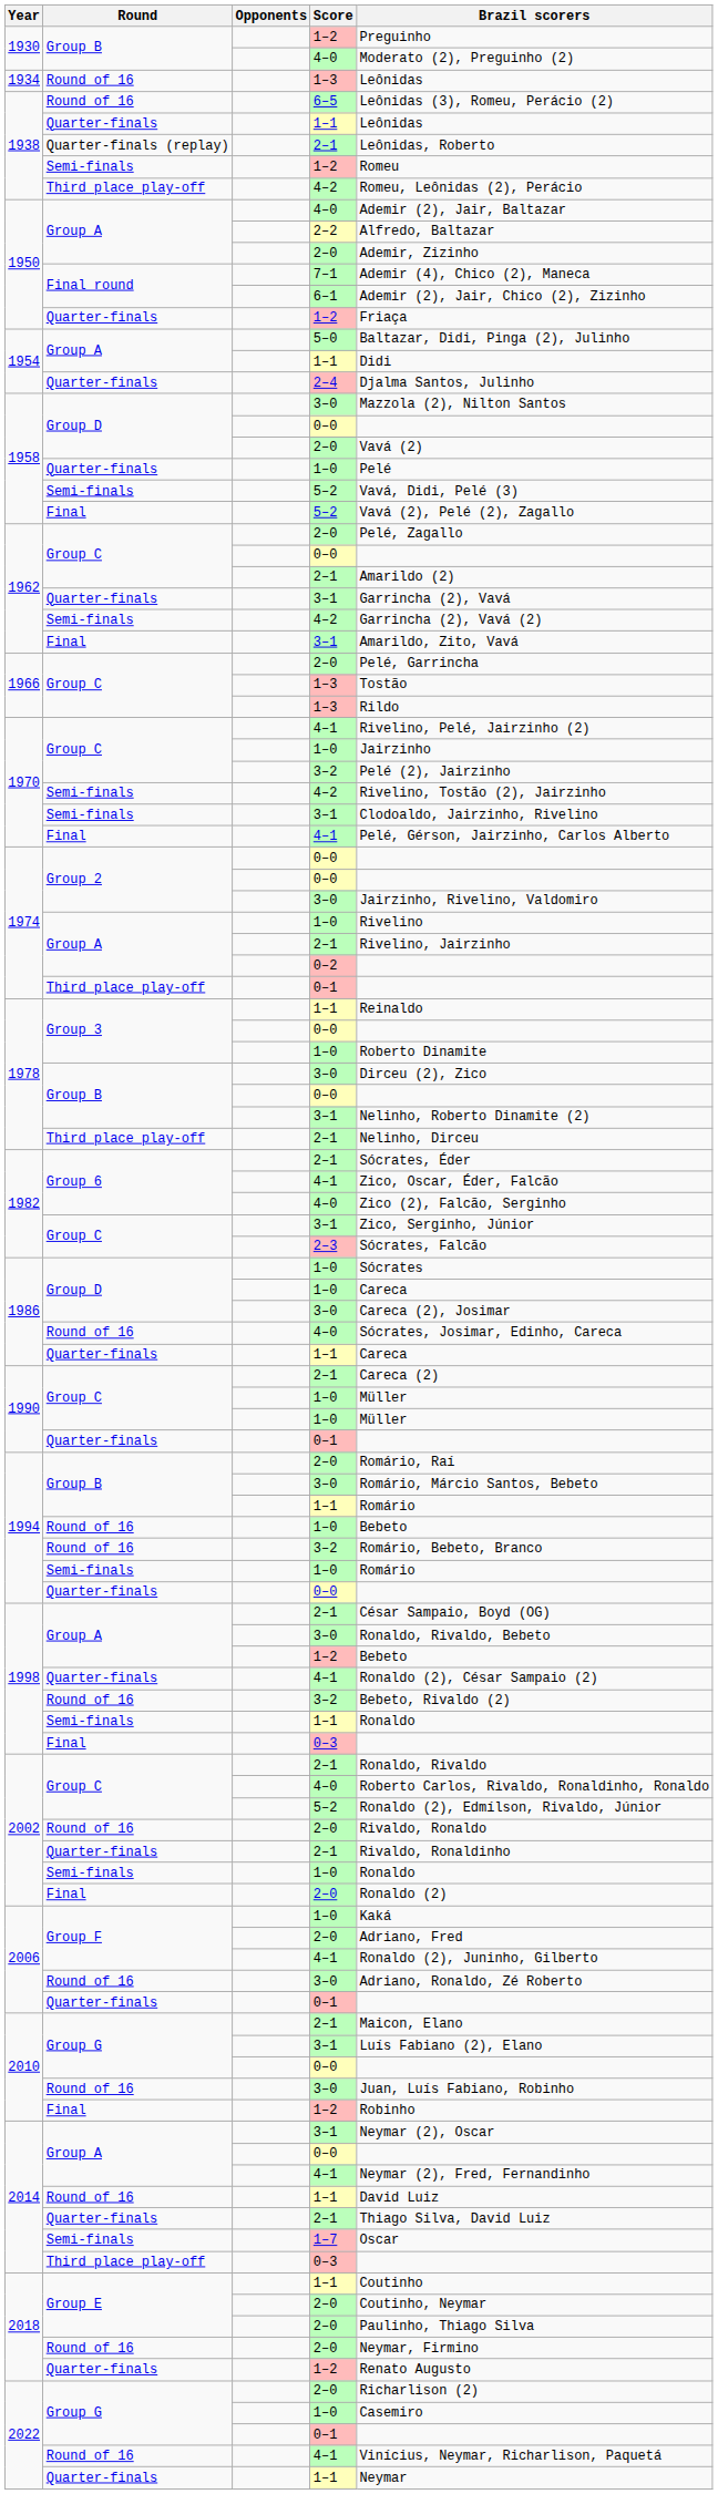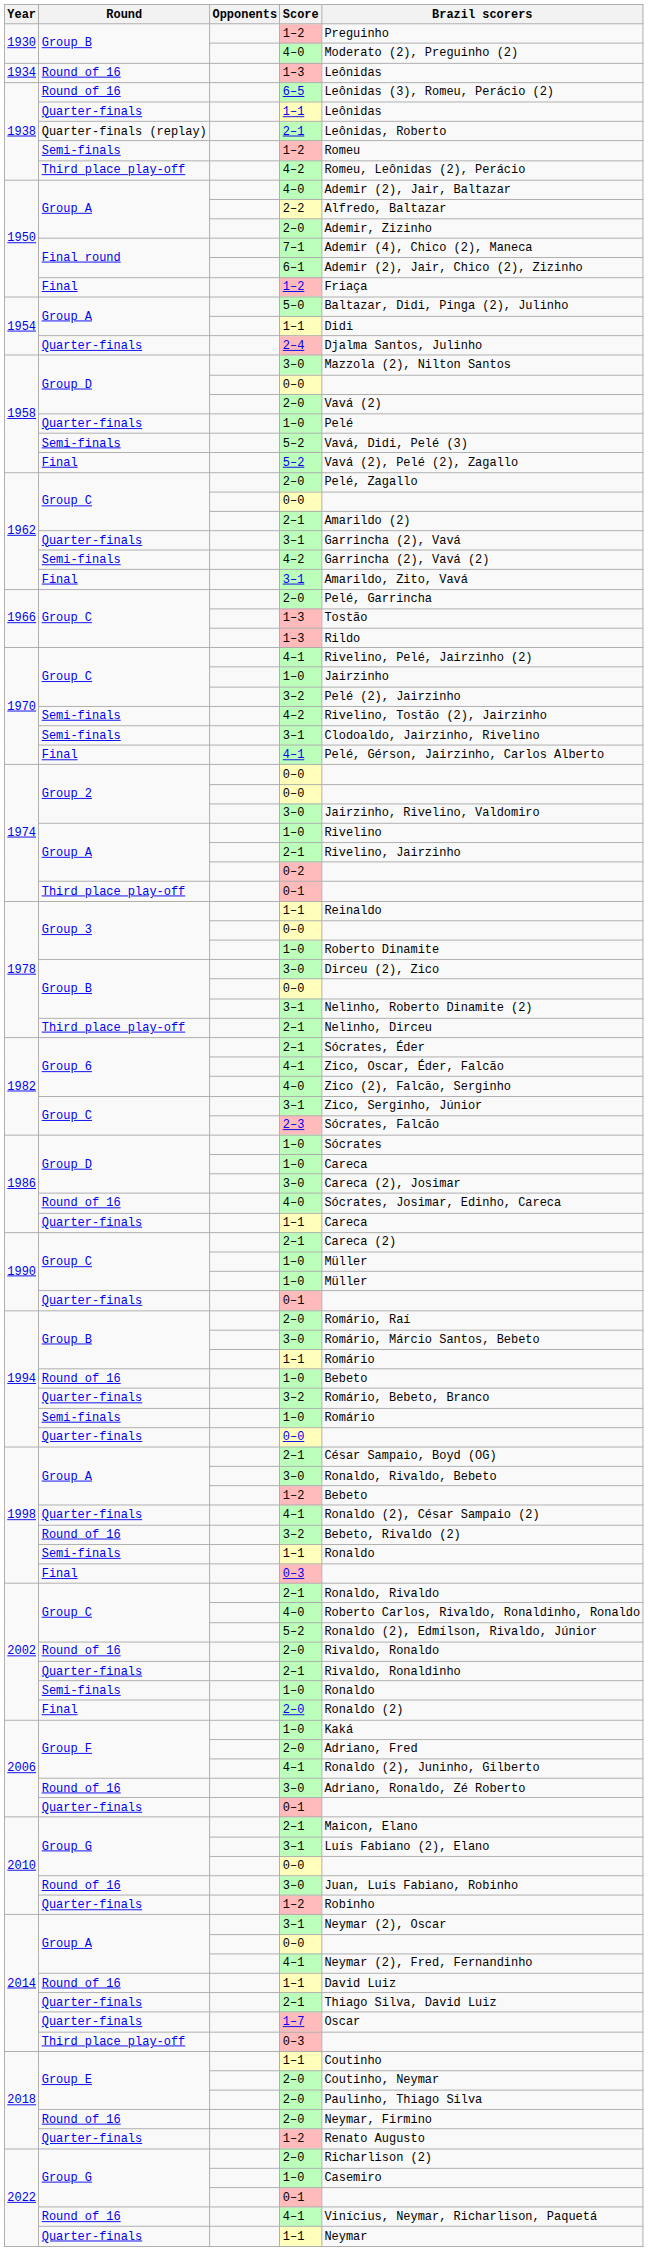 <table class="wikitable sortable" style="text-align:left;">
 <tr>
 <th>Year</th>
 <th>Round</th>
 <th>Opponents</th>
 <th>Score</th>
 <th>Brazil scorers</th>
 </tr>
 <tr>
 <td rowspan="2"> <a href='#'>1930</a></td>
 <td rowspan="2"><a href='#'>Group B</a></td>
 <td></td>
 <td bgcolor="#ffbbbb">1–2</td>
 <td>Preguinho</td>
 </tr>
 <tr>
 <td></td>
 <td bgcolor="#bbffbb">4–0</td>
 <td>Moderato (2), Preguinho (2)</td>
 </tr>
 <tr>
 <td> <a href='#'>1934</a></td>
 <td><a href='#'>Round of 16</a></td>
 <td></td>
 <td bgcolor="#ffbbbb">1–3</td>
 <td>Leônidas</td>
 </tr>
 <tr>
 <td rowspan="5"> <a href='#'>1938</a></td>
 <td><a href='#'>Round of 16</a></td>
 <td></td>
 <td bgcolor="#bbffbb"><a href='#'>6–5</a> </td>
 <td>Leônidas (3), Romeu, Perácio (2)</td>
 </tr>
 <tr>
 <td><a href='#'>Quarter-finals</a></td>
 <td></td>
 <td bgcolor="#ffffbb"><a href='#'>1–1</a> </td>
 <td>Leônidas</td>
 </tr>
 <tr>
 <td>Quarter-finals (replay)</td>
 <td></td>
 <td bgcolor="#bbffbb"><a href='#'>2–1</a></td>
 <td>Leônidas, Roberto</td>
 </tr>
 <tr>
 <td><a href='#'>Semi-finals</a></td>
 <td></td>
 <td bgcolor="#ffbbbb">1–2</td>
 <td>Romeu</td>
 </tr>
 <tr>
 <td><a href='#'>Third place play-off</a></td>
 <td></td>
 <td bgcolor="#bbffbb">4–2</td>
 <td>Romeu, Leônidas (2), Perácio</td>
 </tr>
 <tr>
 <td rowspan="6"> <a href='#'>1950</a></td>
 <td rowspan="3"><a href='#'>Group A</a></td>
 <td></td>
 <td bgcolor="#bbffbb">4–0</td>
 <td>Ademir (2), Jair, Baltazar</td>
 </tr>
 <tr>
 <td></td>
 <td bgcolor="#ffffbb">2–2</td>
 <td>Alfredo, Baltazar</td>
 </tr>
 <tr>
 <td></td>
 <td bgcolor="#bbffbb">2–0</td>
 <td>Ademir, Zizinho</td>
 </tr>
 <tr>
 <td rowspan=2><a href='#'>Final round</a></td>
 <td></td>
 <td bgcolor="#bbffbb">7–1</td>
 <td>Ademir (4), Chico (2), Maneca</td>
 </tr>
 <tr>
 <td></td>
 <td bgcolor="#bbffbb">6–1</td>
 <td>Ademir (2), Jair, Chico (2), Zizinho</td>
 </tr>
 <tr>
-<td><a href='#'>Quarter-finals</a></td>
+<td><a href='#'>Final</a></td>
 <td></td>
 <td bgcolor="#ffbbbb"><a href='#'>1–2</a></td>
 <td>Friaça</td>
 </tr>
 <tr>
 <td rowspan="3"> <a href='#'>1954</a></td>
 <td rowspan="2"><a href='#'>Group A</a></td>
 <td></td>
 <td bgcolor="#bbffbb">5–0</td>
 <td>Baltazar, Didi, Pinga (2), Julinho</td>
 </tr>
 <tr>
 <td></td>
 <td bgcolor="#ffffbb">1–1 </td>
 <td>Didi</td>
 </tr>
 <tr>
 <td><a href='#'>Quarter-finals</a></td>
 <td></td>
 <td bgcolor="#ffbbbb"><a href='#'>2–4</a></td>
 <td>Djalma Santos, Julinho</td>
 </tr>
 <tr>
 <td rowspan="6"> <a href='#'>1958</a></td>
 <td rowspan="3"><a href='#'>Group D</a></td>
 <td></td>
 <td bgcolor="#bbffbb">3–0</td>
 <td>Mazzola (2), Nilton Santos</td>
 </tr>
 <tr>
 <td></td>
 <td bgcolor="#ffffbb">0–0</td>
 <td></td>
 </tr>
 <tr>
 <td></td>
 <td bgcolor="#bbffbb">2–0</td>
 <td>Vavá (2)</td>
 </tr>
 <tr>
 <td><a href='#'>Quarter-finals</a></td>
 <td></td>
 <td bgcolor="#bbffbb">1–0</td>
 <td>Pelé</td>
 </tr>
 <tr>
 <td><a href='#'>Semi-finals</a></td>
 <td></td>
 <td bgcolor="#bbffbb">5–2</td>
 <td>Vavá, Didi, Pelé (3)</td>
 </tr>
 <tr>
 <td><a href='#'>Final</a></td>
 <td></td>
 <td bgcolor="#bbffbb"><a href='#'>5–2</a></td>
 <td>Vavá (2), Pelé (2), Zagallo</td>
 </tr>
 <tr>
 <td rowspan="6"> <a href='#'>1962</a></td>
 <td rowspan="3"><a href='#'>Group C</a></td>
 <td></td>
 <td bgcolor="#bbffbb">2–0</td>
 <td>Pelé, Zagallo</td>
 </tr>
 <tr>
 <td></td>
 <td bgcolor="#ffffbb">0–0</td>
 <td></td>
 </tr>
 <tr>
 <td></td>
 <td bgcolor="#bbffbb">2–1</td>
 <td>Amarildo (2)</td>
 </tr>
 <tr>
 <td><a href='#'>Quarter-finals</a></td>
 <td></td>
 <td bgcolor="#bbffbb">3–1</td>
 <td>Garrincha (2), Vavá</td>
 </tr>
 <tr>
 <td><a href='#'>Semi-finals</a></td>
 <td></td>
 <td bgcolor="#bbffbb">4–2</td>
 <td>Garrincha (2), Vavá (2)</td>
 </tr>
 <tr>
 <td><a href='#'>Final</a></td>
 <td></td>
 <td bgcolor="#bbffbb"><a href='#'>3–1</a></td>
 <td>Amarildo, Zito, Vavá</td>
 </tr>
 <tr>
 <td rowspan="3"> <a href='#'>1966</a></td>
 <td rowspan="3"><a href='#'>Group C</a></td>
 <td></td>
 <td bgcolor="#bbffbb">2–0</td>
 <td>Pelé, Garrincha</td>
 </tr>
 <tr>
 <td></td>
 <td bgcolor="#ffbbbb">1–3</td>
 <td>Tostão</td>
 </tr>
 <tr>
 <td></td>
 <td bgcolor="#ffbbbb">1–3</td>
 <td>Rildo</td>
 </tr>
 <tr>
 <td rowspan="6"> <a href='#'>1970</a></td>
 <td rowspan="3"><a href='#'>Group C</a></td>
 <td></td>
 <td bgcolor="#bbffbb">4–1</td>
 <td>Rivelino, Pelé, Jairzinho (2)</td>
 </tr>
 <tr>
 <td></td>
 <td bgcolor="#bbffbb">1–0</td>
 <td>Jairzinho</td>
 </tr>
 <tr>
 <td></td>
 <td bgcolor="#bbffbb">3–2</td>
 <td>Pelé (2), Jairzinho</td>
 </tr>
 <tr>
 <td><a href='#'>Semi-finals</a></td>
 <td></td>
 <td bgcolor="#bbffbb">4–2</td>
 <td>Rivelino, Tostão (2), Jairzinho</td>
 </tr>
 <tr>
 <td><a href='#'>Semi-finals</a></td>
 <td></td>
 <td bgcolor="#bbffbb">3–1</td>
 <td>Clodoaldo, Jairzinho, Rivelino</td>
 </tr>
 <tr>
 <td><a href='#'>Final</a></td>
 <td></td>
 <td bgcolor="#bbffbb"><a href='#'>4–1</a></td>
 <td>Pelé, Gérson, Jairzinho, Carlos Alberto</td>
 </tr>
 <tr>
 <td rowspan="7"> <a href='#'>1974</a></td>
 <td rowspan="3"><a href='#'>Group 2</a></td>
 <td></td>
 <td bgcolor="#ffffbb">0–0</td>
 <td></td>
 </tr>
 <tr>
 <td></td>
 <td bgcolor="#ffffbb">0–0</td>
 <td></td>
 </tr>
 <tr>
 <td></td>
 <td bgcolor="#bbffbb">3–0</td>
 <td>Jairzinho, Rivelino, Valdomiro</td>
 </tr>
 <tr>
 <td rowspan="3"><a href='#'>Group A</a></td>
 <td></td>
 <td bgcolor="#bbffbb">1–0</td>
 <td>Rivelino</td>
 </tr>
 <tr>
 <td></td>
 <td bgcolor="#bbffbb">2–1</td>
 <td>Rivelino, Jairzinho</td>
 </tr>
 <tr>
 <td></td>
 <td bgcolor="#ffbbbb">0–2</td>
 <td></td>
 </tr>
 <tr>
 <td><a href='#'>Third place play-off</a></td>
 <td></td>
 <td bgcolor="#ffbbbb">0–1</td>
 <td></td>
 </tr>
 <tr>
 <td rowspan="7"> <a href='#'>1978</a></td>
 <td rowspan="3"><a href='#'>Group 3</a></td>
 <td></td>
 <td bgcolor="#ffffbb">1–1</td>
 <td>Reinaldo</td>
 </tr>
 <tr>
 <td></td>
 <td bgcolor="#ffffbb">0–0</td>
 <td></td>
 </tr>
 <tr>
 <td></td>
 <td bgcolor="#bbffbb">1–0</td>
 <td>Roberto Dinamite</td>
 </tr>
 <tr>
 <td rowspan="3"><a href='#'>Group B</a></td>
 <td></td>
 <td bgcolor="#bbffbb">3–0</td>
 <td>Dirceu (2), Zico</td>
 </tr>
 <tr>
 <td></td>
 <td bgcolor="#ffffbb">0–0</td>
 <td></td>
 </tr>
 <tr>
 <td></td>
 <td bgcolor="#bbffbb">3–1</td>
 <td>Nelinho, Roberto Dinamite (2)</td>
 </tr>
 <tr>
 <td><a href='#'>Third place play-off</a></td>
 <td></td>
 <td bgcolor="#bbffbb">2–1</td>
 <td>Nelinho, Dirceu</td>
 </tr>
 <tr>
 <td rowspan="5"> <a href='#'>1982</a></td>
 <td rowspan="3"><a href='#'>Group 6</a></td>
 <td></td>
 <td bgcolor="#bbffbb">2–1</td>
 <td>Sócrates, Éder</td>
 </tr>
 <tr>
 <td></td>
 <td bgcolor="#bbffbb">4–1</td>
 <td>Zico, Oscar, Éder, Falcão</td>
 </tr>
 <tr>
 <td></td>
 <td bgcolor="#bbffbb">4–0</td>
 <td>Zico (2), Falcão, Serginho</td>
 </tr>
 <tr>
 <td rowspan="2"><a href='#'>Group C</a></td>
 <td></td>
 <td bgcolor="#bbffbb">3–1</td>
 <td>Zico, Serginho, Júnior</td>
 </tr>
 <tr>
 <td></td>
 <td bgcolor="#ffbbbb"><a href='#'>2–3</a></td>
 <td>Sócrates, Falcão</td>
 </tr>
 <tr>
 <td rowspan="5"> <a href='#'>1986</a></td>
 <td rowspan="3"><a href='#'>Group D</a></td>
 <td></td>
 <td bgcolor="#bbffbb">1–0</td>
 <td>Sócrates</td>
 </tr>
 <tr>
 <td></td>
 <td bgcolor="#bbffbb">1–0</td>
 <td>Careca</td>
 </tr>
 <tr>
 <td></td>
 <td bgcolor="#bbffbb">3–0</td>
 <td>Careca (2), Josimar</td>
 </tr>
 <tr>
 <td><a href='#'>Round of 16</a></td>
 <td></td>
 <td bgcolor="#bbffbb">4–0</td>
 <td>Sócrates, Josimar, Edinho, Careca</td>
 </tr>
 <tr>
 <td><a href='#'>Quarter-finals</a></td>
 <td></td>
 <td bgcolor="#ffffbb">1–1 <br></td>
 <td>Careca</td>
 </tr>
 <tr>
 <td rowspan="4"> <a href='#'>1990</a></td>
 <td rowspan="3"><a href='#'>Group C</a></td>
 <td></td>
 <td bgcolor="#bbffbb">2–1</td>
 <td>Careca (2)</td>
 </tr>
 <tr>
 <td></td>
 <td bgcolor="#bbffbb">1–0</td>
 <td>Müller</td>
 </tr>
 <tr>
 <td></td>
 <td bgcolor="#bbffbb">1–0</td>
 <td>Müller</td>
 </tr>
 <tr>
 <td><a href='#'>Quarter-finals</a></td>
 <td></td>
 <td bgcolor="#ffbbbb">0–1</td>
 <td></td>
 </tr>
 <tr>
 <td rowspan="7"> <a href='#'>1994</a></td>
 <td rowspan="3"><a href='#'>Group B</a></td>
 <td></td>
 <td bgcolor="#bbffbb">2–0</td>
 <td>Romário, Raí</td>
 </tr>
 <tr>
 <td></td>
 <td bgcolor="#bbffbb">3–0</td>
 <td>Romário, Márcio Santos, Bebeto</td>
 </tr>
 <tr>
 <td></td>
 <td bgcolor="#ffffbb">1–1</td>
 <td>Romário</td>
 </tr>
 <tr>
 <td><a href='#'>Round of 16</a></td>
 <td></td>
 <td bgcolor="#bbffbb">1–0</td>
 <td>Bebeto</td>
 </tr>
 <tr>
-<td><a href='#'>Round of 16</a></td>
+<td><a href='#'>Quarter-finals</a></td>
 <td></td>
 <td bgcolor="#bbffbb">3–2</td>
 <td>Romário, Bebeto, Branco</td>
 </tr>
 <tr>
 <td><a href='#'>Semi-finals</a></td>
 <td></td>
 <td bgcolor="#bbffbb">1–0</td>
 <td>Romário</td>
 </tr>
 <tr>
 <td><a href='#'>Quarter-finals</a></td>
 <td></td>
 <td bgcolor="#ffffbb"><a href='#'>0–0</a> <br></td>
 <td></td>
 </tr>
 <tr>
 <td rowspan="7"> <a href='#'>1998</a></td>
 <td rowspan="3"><a href='#'>Group A</a></td>
 <td></td>
 <td bgcolor="#bbffbb">2–1</td>
 <td>César Sampaio, Boyd (OG)</td>
 </tr>
 <tr>
 <td></td>
 <td bgcolor="#bbffbb">3–0</td>
 <td>Ronaldo, Rivaldo, Bebeto</td>
 </tr>
 <tr>
 <td></td>
 <td bgcolor="#ffbbbb">1–2</td>
 <td>Bebeto</td>
 </tr>
 <tr>
 <td><a href='#'>Quarter-finals</a></td>
 <td></td>
 <td bgcolor="#bbffbb">4–1</td>
 <td>Ronaldo (2), César Sampaio (2)</td>
 </tr>
 <tr>
 <td><a href='#'>Round of 16</a></td>
 <td></td>
 <td bgcolor="#bbffbb">3–2</td>
 <td>Bebeto, Rivaldo (2)</td>
 </tr>
 <tr>
 <td><a href='#'>Semi-finals</a></td>
 <td></td>
 <td bgcolor="#ffffbb">1–1 <br></td>
 <td>Ronaldo</td>
 </tr>
 <tr>
 <td><a href='#'>Final</a></td>
 <td></td>
 <td bgcolor="#ffbbbb"><a href='#'>0–3</a></td>
 <td></td>
 </tr>
 <tr>
 <td rowspan="7">  <a href='#'>2002</a></td>
 <td rowspan="3"><a href='#'>Group C</a></td>
 <td></td>
 <td bgcolor="#bbffbb">2–1</td>
 <td>Ronaldo, Rivaldo</td>
 </tr>
 <tr>
 <td></td>
 <td bgcolor="#bbffbb">4–0</td>
 <td>Roberto Carlos, Rivaldo, Ronaldinho, Ronaldo</td>
 </tr>
 <tr>
 <td></td>
 <td bgcolor="#bbffbb">5–2</td>
 <td>Ronaldo (2), Edmílson, Rivaldo, Júnior</td>
 </tr>
 <tr>
 <td><a href='#'>Round of 16</a></td>
 <td></td>
 <td bgcolor="#bbffbb">2–0</td>
 <td>Rivaldo, Ronaldo</td>
 </tr>
 <tr>
 <td><a href='#'>Quarter-finals</a></td>
 <td></td>
 <td bgcolor="#bbffbb">2–1</td>
 <td>Rivaldo, Ronaldinho</td>
 </tr>
 <tr>
 <td><a href='#'>Semi-finals</a></td>
 <td></td>
 <td bgcolor="#bbffbb">1–0</td>
 <td>Ronaldo</td>
 </tr>
 <tr>
 <td><a href='#'>Final</a></td>
 <td></td>
 <td bgcolor="#bbffbb"><a href='#'>2–0</a></td>
 <td>Ronaldo (2)</td>
 </tr>
 <tr>
 <td rowspan="5"> <a href='#'>2006</a></td>
 <td rowspan="3"><a href='#'>Group F</a></td>
 <td></td>
 <td bgcolor="#bbffbb">1–0</td>
 <td>Kaká</td>
 </tr>
 <tr>
 <td></td>
 <td bgcolor="#bbffbb">2–0</td>
 <td>Adriano, Fred</td>
 </tr>
 <tr>
 <td></td>
 <td bgcolor="#bbffbb">4–1</td>
 <td>Ronaldo (2), Juninho, Gilberto</td>
 </tr>
 <tr>
 <td><a href='#'>Round of 16</a></td>
 <td></td>
 <td bgcolor="#bbffbb">3–0</td>
 <td>Adriano, Ronaldo, Zé Roberto</td>
 </tr>
 <tr>
 <td><a href='#'>Quarter-finals</a></td>
 <td></td>
 <td bgcolor="#ffbbbb">0–1</td>
 <td></td>
 </tr>
 <tr>
 <td rowspan="5"> <a href='#'>2010</a></td>
 <td rowspan="3"><a href='#'>Group G</a></td>
 <td></td>
 <td bgcolor="#bbffbb">2–1</td>
 <td>Maicon, Elano</td>
 </tr>
 <tr>
 <td></td>
 <td bgcolor="#bbffbb">3–1</td>
 <td>Luís Fabiano (2), Elano</td>
 </tr>
 <tr>
 <td></td>
 <td bgcolor="#ffffbb">0–0</td>
 <td></td>
 </tr>
 <tr>
 <td><a href='#'>Round of 16</a></td>
 <td></td>
 <td bgcolor="#bbffbb">3–0</td>
 <td>Juan, Luís Fabiano, Robinho</td>
 </tr>
 <tr>
-<td><a href='#'>Final</a></td>
+<td><a href='#'>Quarter-finals</a></td>
 <td></td>
 <td bgcolor="#ffbbbb">1–2</td>
 <td>Robinho</td>
 </tr>
 <tr>
 <td rowspan=7> <a href='#'>2014</a></td>
 <td rowspan="3"><a href='#'>Group A</a></td>
 <td></td>
 <td bgcolor="#bbffbb">3–1</td>
 <td>Neymar (2), Oscar</td>
 </tr>
 <tr>
 <td></td>
 <td bgcolor="#ffffbb">0–0</td>
 <td></td>
 </tr>
 <tr>
 <td></td>
 <td bgcolor="#bbffbb">4–1</td>
 <td>Neymar (2), Fred, Fernandinho</td>
 </tr>
 <tr>
 <td><a href='#'>Round of 16</a></td>
 <td></td>
 <td bgcolor="#ffffbb">1–1 <br></td>
 <td>David Luiz</td>
 </tr>
 <tr>
 <td><a href='#'>Quarter-finals</a></td>
 <td></td>
 <td bgcolor="#bbffbb">2–1</td>
 <td>Thiago Silva, David Luiz</td>
 </tr>
 <tr>
-<td><a href='#'>Semi-finals</a></td>
+<td><a href='#'>Quarter-finals</a></td>
 <td></td>
 <td bgcolor="#ffbbbb"><a href='#'>1–7</a></td>
 <td>Oscar</td>
 </tr>
 <tr>
 <td><a href='#'>Third place play-off</a></td>
 <td></td>
 <td bgcolor="#ffbbbb">0–3</td>
 <td></td>
 </tr>
 <tr>
 <td rowspan="5"> <a href='#'>2018</a></td>
 <td rowspan="3"><a href='#'>Group E</a></td>
 <td></td>
 <td bgcolor="#ffffbb">1–1</td>
 <td>Coutinho</td>
 </tr>
 <tr>
 <td></td>
 <td bgcolor="#bbffbb">2–0</td>
 <td>Coutinho, Neymar</td>
 </tr>
 <tr>
 <td></td>
 <td bgcolor="#bbffbb">2–0</td>
 <td>Paulinho, Thiago Silva</td>
 </tr>
 <tr>
 <td><a href='#'>Round of 16</a></td>
 <td></td>
 <td bgcolor="#bbffbb">2–0</td>
 <td>Neymar, Firmino</td>
 </tr>
 <tr>
 <td><a href='#'>Quarter-finals</a></td>
 <td></td>
 <td bgcolor="#ffbbbb">1–2</td>
 <td>Renato Augusto</td>
 </tr>
 <tr>
 <td rowspan="5"> <a href='#'>2022</a></td>
 <td rowspan="3"><a href='#'>Group G</a></td>
 <td></td>
 <td bgcolor="#bbffbb">2–0</td>
 <td>Richarlison (2)</td>
 </tr>
 <tr>
 <td></td>
 <td bgcolor="#bbffbb">1–0</td>
 <td>Casemiro</td>
 </tr>
 <tr>
 <td></td>
 <td bgcolor="#ffbbbb">0–1</td>
 <td></td>
 </tr>
 <tr>
 <td><a href='#'>Round of 16</a></td>
 <td></td>
 <td bgcolor="#bbffbb">4–1</td>
 <td>Vinícius, Neymar, Richarlison, Paquetá</td>
 </tr>
 <tr>
 <td><a href='#'>Quarter-finals</a></td>
 <td></td>
 <td bgcolor="#ffffbb">1–1 <br></td>
 <td>Neymar</td>
 </tr>
 </table>
